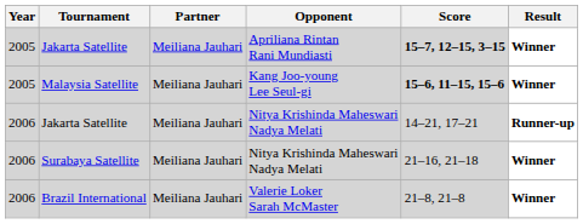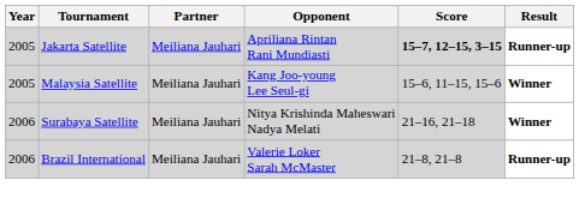 <table class="sortable wikitable" style="font-size: 90%;">
 <tr>
 <th>Year</th>
 <th>Tournament</th>
 <th>Partner</th>
 <th>Opponent</th>
 <th>Score</th>
 <th>Result</th>
 </tr>
 <tr style="background:#D5D5D5">
 <td align="center">2005</td>
 <td align="left"><a href='#'>Jakarta Satellite</a></td>
 <td align="left"> <a href='#'>Meiliana Jauhari</a></td>
 <td align="left"> <a href='#'>Apriliana Rintan</a> <br>  <a href='#'>Rani Mundiasti</a></td>
 <td align="left"><strong>15–7, 12–15, 3–15</strong></td>
-<td style="text-align:left; background:white"> <strong>Winner</strong></td>
+<td style="text-align:left; background:white"> <strong>Runner-up</strong></td>
 </tr>
 <tr style="background:#D5D5D5">
 <td align="center">2005</td>
 <td align="left"><a href='#'>Malaysia Satellite</a></td>
 <td align="left"> Meiliana Jauhari</td>
 <td align="left"> <a href='#'>Kang Joo-young</a> <br>  <a href='#'>Lee Seul-gi</a></td>
-<td align="left"><strong>15–6, 11–15, 15–6</strong></td>
+<td align="left">15–6, 11–15, 15–6</td>
 <td style="text-align:left; background:white"> <strong>Winner</strong></td>
-</tr>
-<tr style="background:#D5D5D5">
-<td align="center">2006</td>
-<td align="left">Jakarta Satellite</td>
-<td align="left"> Meiliana Jauhari</td>
-<td align="left"> <a href='#'>Nitya Krishinda Maheswari</a> <br>  <a href='#'>Nadya Melati</a></td>
-<td align="left">14–21, 17–21</td>
-<td style="text-align:left; background:white"> <strong>Runner-up</strong></td>
 </tr>
 <tr style="background:#D5D5D5">
 <td align="center">2006</td>
 <td align="left"><a href='#'>Surabaya Satellite</a></td>
 <td align="left"> Meiliana Jauhari</td>
 <td align="left"> Nitya Krishinda Maheswari <br>  Nadya Melati</td>
 <td align="left">21–16, 21–18</td>
 <td style="text-align:left; background:white"> <strong>Winner</strong></td>
 </tr>
 <tr style="background:#D5D5D5">
 <td align="center">2006</td>
 <td align="left"><a href='#'>Brazil International</a></td>
 <td align="left"> Meiliana Jauhari</td>
 <td align="left"> <a href='#'>Valerie Loker</a> <br>  <a href='#'>Sarah McMaster</a></td>
 <td align="left">21–8, 21–8</td>
-<td style="text-align:left; background:white"> <strong>Winner</strong></td>
+<td style="text-align:left; background:white"> <strong>Runner-up</strong></td>
 </tr>
 </table>
